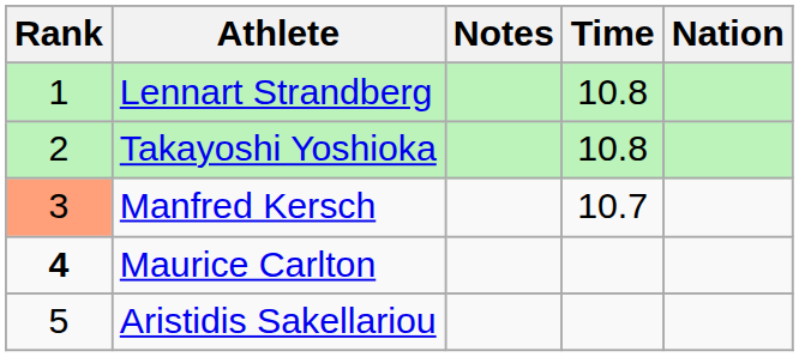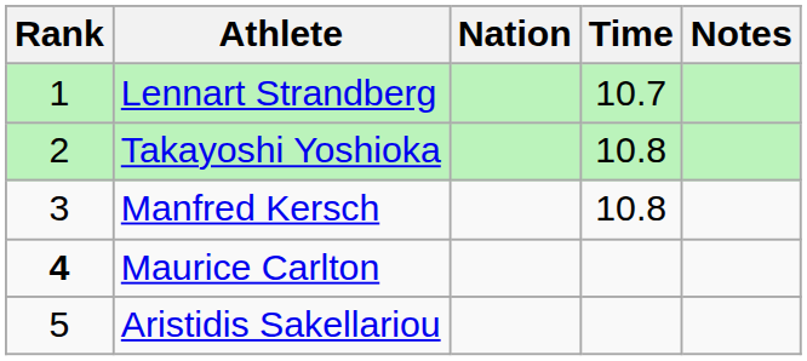 <table class="wikitable sortable" style="text-align:center">
 <tr>
 <th>Rank</th>
 <th>Athlete</th>
+<th>Nation</th>
+<th>Time</th>
 <th>Notes</th>
-<th>Time</th>
-<th>Nation</th>
 </tr>
 <tr bgcolor=bbf3bb>
 <td>1</td>
 <td align=left><a href='#'>Lennart Strandberg</a></td>
+<td align=left></td>
+<td>10.7</td>
 <td></td>
-<td>10.8</td>
-<td align=left></td>
 </tr>
 <tr bgcolor=bbf3bb>
 <td>2</td>
 <td align=left><a href='#'>Takayoshi Yoshioka</a></td>
+<td align=left></td>
+<td>10.8</td>
 <td></td>
-<td>10.8</td>
-<td align=left></td>
 </tr>
 <tr>
-<td style="background: lightsalmon;">3</td>
+<td>3</td>
 <td align=left><a href='#'>Manfred Kersch</a></td>
+<td align=left></td>
+<td>10.8</td>
 <td></td>
-<td>10.7</td>
-<td align=left></td>
 </tr>
 <tr>
 <td><strong>4</strong></td>
 <td align=left><a href='#'>Maurice Carlton</a></td>
+<td align=left></td>
 <td></td>
 <td></td>
-<td align=left></td>
 </tr>
 <tr>
 <td>5</td>
 <td align=left><a href='#'>Aristidis Sakellariou</a></td>
+<td align=left></td>
 <td></td>
 <td></td>
-<td align=left></td>
 </tr>
 </table>
